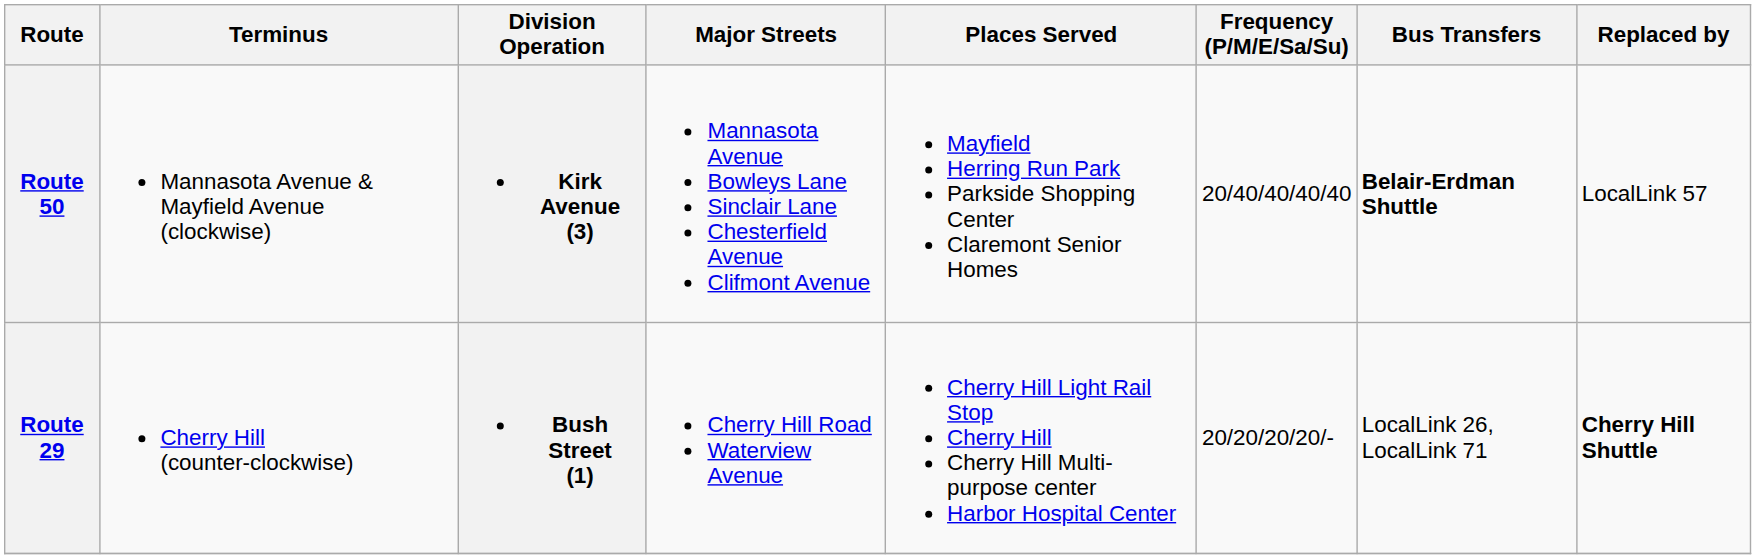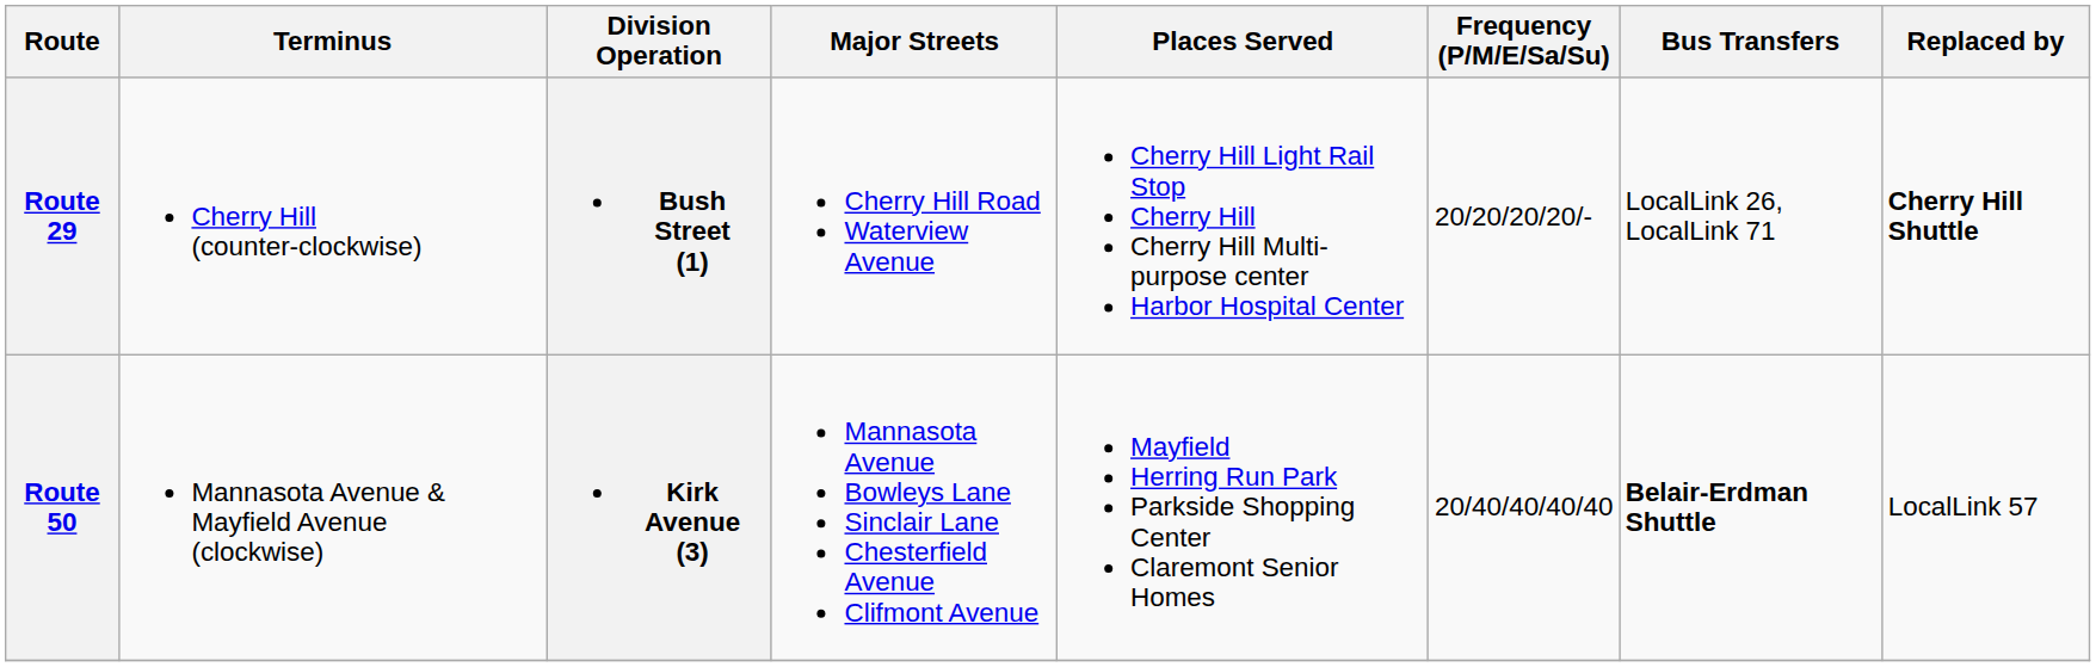 <table class=wikitable>
 <tr>
 <th>Route</th>
 <th>Terminus</th>
 <th>Division Operation</th>
 <th>Major Streets</th>
 <th>Places Served</th>
 <th>Frequency<br>(P/M/E/Sa/Su)</th>
 <th>Bus Transfers</th>
 <th>Replaced by</th>
 </tr>
 <tr>
+<th><a href='#'>Route 29</a></th>
+<td><br><ul><li><a href='#'>Cherry Hill</a><br>(counter-clockwise)</li></ul></td>
+<th><br><ul><li>Bush Street<br> (1)</li></ul></th>
+<td><br><ul><li><a href='#'>Cherry Hill Road</a></li><li><a href='#'>Waterview Avenue</a></li></ul></td>
+<td><br><ul><li><a href='#'>Cherry Hill Light Rail Stop</a></li><li><a href='#'>Cherry Hill</a></li><li>Cherry Hill Multi-purpose center</li><li><a href='#'>Harbor Hospital Center</a></li></ul></td>
+<td>20/20/20/20/-</td>
+<td>LocalLink 26, LocalLink 71</td>
+<td><strong>Cherry Hill Shuttle</strong></td>
+</tr>
+<tr>
 <th><a href='#'>Route 50</a></th>
 <td><br><ul><li>Mannasota Avenue & Mayfield Avenue<br>(clockwise)</li></ul></td>
 <th><br><ul><li>Kirk Avenue<br> (3)</li></ul></th>
 <td><br><ul><li><a href='#'>Mannasota Avenue</a></li><li><a href='#'>Bowleys Lane</a></li><li><a href='#'>Sinclair Lane</a></li><li><a href='#'>Chesterfield Avenue</a></li><li><a href='#'>Clifmont Avenue</a></li></ul></td>
 <td><br><ul><li><a href='#'>Mayfield</a></li><li><a href='#'>Herring Run Park</a></li><li>Parkside Shopping Center</li><li>Claremont Senior Homes</li></ul></td>
 <td>20/40/40/40/40</td>
 <td><strong>Belair-Erdman Shuttle</strong></td>
 <td>LocalLink 57</td>
 </tr>
 <tr>
-<th><a href='#'>Route 29</a></th>
-<td><br><ul><li><a href='#'>Cherry Hill</a><br>(counter-clockwise)</li></ul></td>
-<th><br><ul><li>Bush Street<br> (1)</li></ul></th>
-<td><br><ul><li><a href='#'>Cherry Hill Road</a></li><li><a href='#'>Waterview Avenue</a></li></ul></td>
-<td><br><ul><li><a href='#'>Cherry Hill Light Rail Stop</a></li><li><a href='#'>Cherry Hill</a></li><li>Cherry Hill Multi-purpose center</li><li><a href='#'>Harbor Hospital Center</a></li></ul></td>
-<td>20/20/20/20/-</td>
-<td>LocalLink 26, LocalLink 71</td>
-<td><strong>Cherry Hill Shuttle</strong></td>
-</tr>
-<tr>
 </tr>
 </table>
